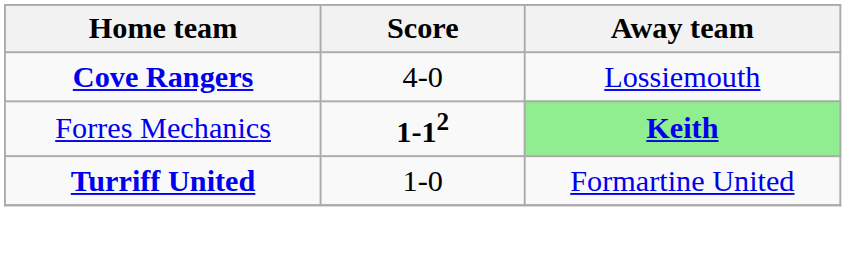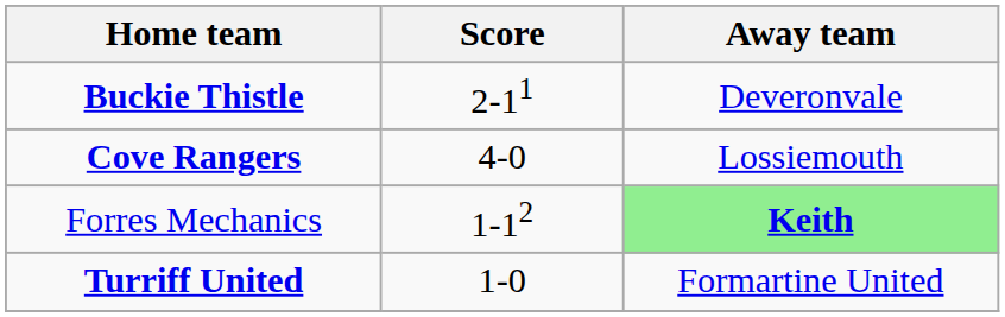 <table class="wikitable" style="border-collapse: collapse;text-align: center;">
 <tr>
 <th width=160>Home team</th>
 <th width=100>Score</th>
 <th width=160>Away team</th>
+</tr>
+<tr>
+<td><strong><a href='#'>Buckie Thistle</a></strong></td>
+<td>2-1<sup>1</sup></td>
+<td><a href='#'>Deveronvale</a></td>
 </tr>
 <tr>
 <td><strong><a href='#'>Cove Rangers</a></strong></td>
 <td>4-0</td>
 <td><a href='#'>Lossiemouth</a></td>
 </tr>
 <tr>
 <td><a href='#'>Forres Mechanics</a></td>
-<td><strong>1-1<sup>2</sup></strong></td>
+<td>1-1<sup>2</sup></td>
 <td style="background: lightgreen;"><strong><a href='#'>Keith</a></strong></td>
 </tr>
 <tr>
 <td><strong><a href='#'>Turriff United</a></strong></td>
 <td>1-0</td>
 <td><a href='#'>Formartine United</a></td>
 </tr>
 <tr>
 </tr>
 </table>
